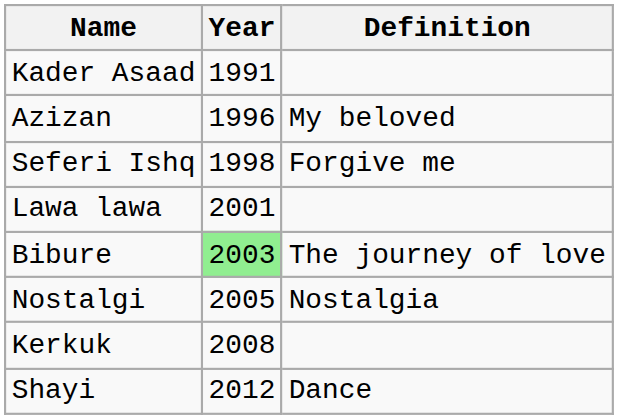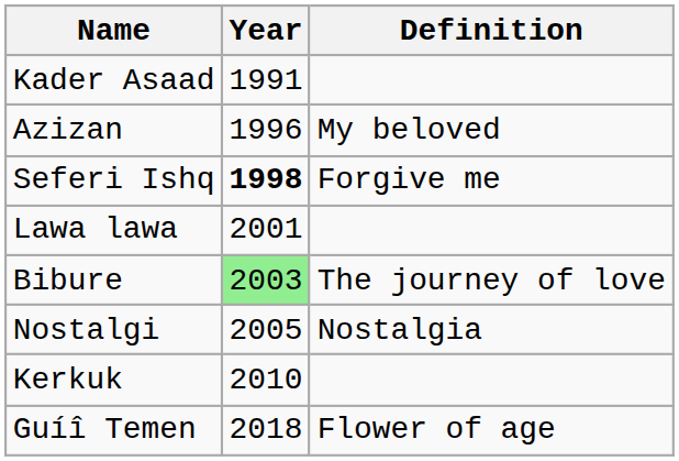 <table class="wikitable mw-collapsible">
 <tr>
 <th>Name</th>
 <th>Year</th>
 <th>Definition</th>
 </tr>
 <tr>
 <td>Kader Asaad</td>
 <td>1991</td>
 <td></td>
 </tr>
 <tr>
 <td>Azizan</td>
 <td>1996</td>
 <td>My beloved</td>
 </tr>
 <tr>
 <td>Seferi Ishq</td>
-<td>1998</td>
+<td><strong>1998</strong></td>
 <td>Forgive me</td>
 </tr>
 <tr>
 <td>Lawa lawa</td>
 <td>2001</td>
 <td></td>
 </tr>
 <tr>
 <td>Bibure</td>
 <td style="background: lightgreen;">2003</td>
 <td>The journey of love</td>
 </tr>
 <tr>
 <td>Nostalgi</td>
 <td>2005</td>
 <td>Nostalgia</td>
 </tr>
 <tr>
 <td>Kerkuk</td>
-<td>2008</td>
+<td>2010</td>
 <td></td>
 </tr>
 <tr>
-<td>Shayi</td>
-<td>2012</td>
-<td>Dance</td>
+<td>Guíî Temen</td>
+<td>2018</td>
+<td>Flower of age</td>
 </tr>
 </table>
